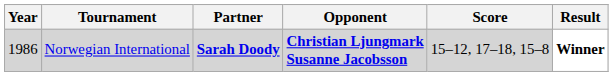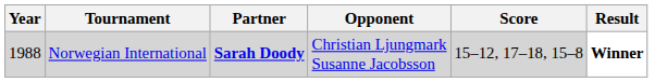 <table class="sortable wikitable" style="font-size: 90%;">
 <tr>
 <th>Year</th>
 <th>Tournament</th>
 <th>Partner</th>
 <th>Opponent</th>
 <th>Score</th>
 <th>Result</th>
 </tr>
 <tr style="background:#D5D5D5">
-<td align="center">1986</td>
+<td align="center">1988</td>
 <td align="left"><a href='#'>Norwegian International</a></td>
 <td align="left"><strong> <a href='#'>Sarah Doody</a></strong></td>
-<td align="left"><strong> <a href='#'>Christian Ljungmark</a><br>  <a href='#'>Susanne Jacobsson</a></strong></td>
+<td align="left"> <a href='#'>Christian Ljungmark</a><br>  <a href='#'>Susanne Jacobsson</a></td>
 <td align="left">15–12, 17–18, 15–8</td>
 <td style="text-align:left; background:white"> <strong>Winner</strong></td>
 </tr>
 </table>
